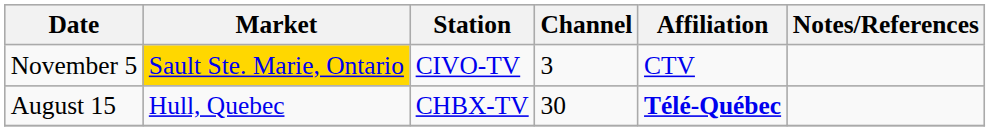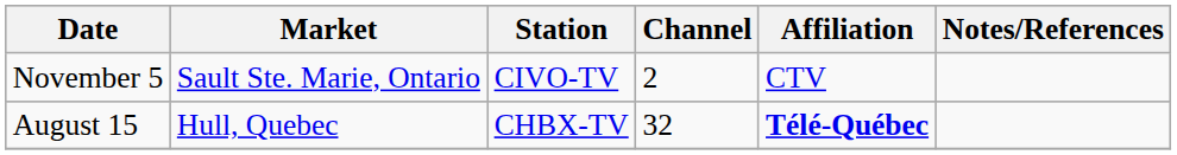 <table class="wikitable">
 <tr>
 <th>Date</th>
 <th>Market</th>
 <th>Station</th>
 <th>Channel</th>
 <th>Affiliation</th>
 <th>Notes/References</th>
 </tr>
 <tr>
 <td>November 5</td>
-<td style="background: gold;"><a href='#'>Sault Ste. Marie, Ontario</a></td>
+<td><a href='#'>Sault Ste. Marie, Ontario</a></td>
 <td><a href='#'>CIVO-TV</a></td>
-<td>3</td>
+<td>2</td>
 <td><a href='#'>CTV</a></td>
 <td></td>
 </tr>
 <tr>
 <td>August 15</td>
 <td><a href='#'>Hull, Quebec</a> <br> </td>
 <td><a href='#'>CHBX-TV</a></td>
-<td>30</td>
+<td>32</td>
 <td><strong><a href='#'>Télé-Québec</a></strong></td>
 <td></td>
 </tr>
 <tr>
 </tr>
 </table>
